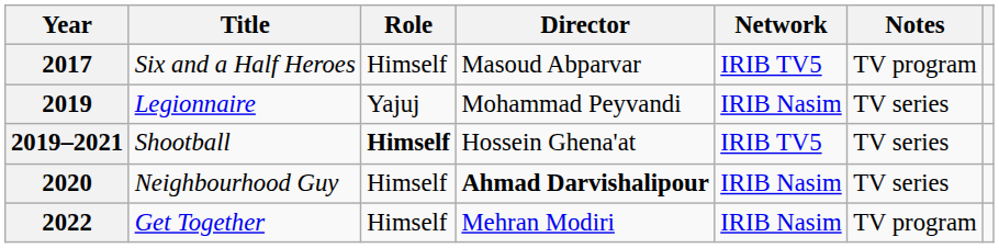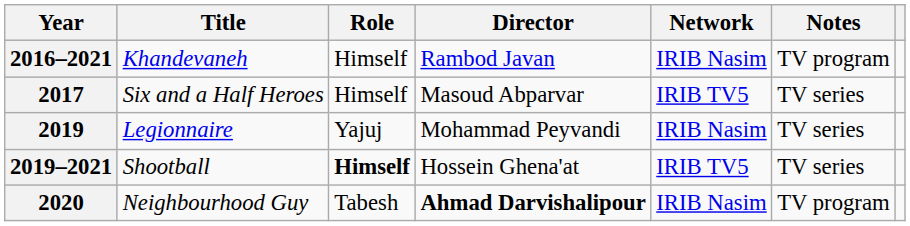 <table class="wikitable plainrowheaders sortable"  style=font-size:100%>
 <tr>
 <th scope="col">Year</th>
 <th scope="col">Title</th>
 <th scope="col">Role</th>
 <th scope="col">Director</th>
 <th scope="col" class="unsortable">Network</th>
 <th scope="col">Notes</th>
 <th scope="col" class="unsortable"></th>
 </tr>
 <tr>
+<th scope="row">2016–2021</th>
+<td><em><a href='#'>Khandevaneh</a></em></td>
+<td>Himself</td>
+<td><a href='#'>Rambod Javan</a></td>
+<td><a href='#'>IRIB Nasim</a></td>
+<td>TV program</td>
+<td></td>
+</tr>
+<tr>
 <th scope=row>2017</th>
 <td><em>Six and a Half Heroes</em></td>
 <td>Himself</td>
 <td>Masoud Abparvar</td>
 <td><a href='#'>IRIB TV5</a></td>
-<td>TV program</td>
+<td>TV series</td>
 <td></td>
 </tr>
 <tr>
 <th scope=row>2019</th>
 <td><em><a href='#'>Legionnaire</a></em></td>
 <td>Yajuj</td>
 <td>Mohammad Peyvandi</td>
 <td><a href='#'>IRIB Nasim</a></td>
 <td>TV series</td>
 <td></td>
 </tr>
 <tr>
 <th scope="row">2019–2021</th>
 <td><em>Shootball</em></td>
 <td><strong>Himself</strong></td>
 <td>Hossein Ghena'at</td>
 <td><a href='#'>IRIB TV5</a></td>
 <td>TV series</td>
 <td></td>
 </tr>
 <tr>
 <th scope=row>2020</th>
 <td><em>Neighbourhood Guy</em></td>
-<td>Himself</td>
+<td>Tabesh</td>
 <td><strong>Ahmad Darvishalipour</strong></td>
-<td><a href='#'>IRIB Nasim</a></td>
-<td>TV series</td>
-<td></td>
-</tr>
-<tr>
-<th scope="row">2022</th>
-<td><em><a href='#'>Get Together</a></em></td>
-<td>Himself</td>
-<td><a href='#'>Mehran Modiri</a></td>
 <td><a href='#'>IRIB Nasim</a></td>
 <td>TV program</td>
 <td></td>
 </tr>
 </table>
